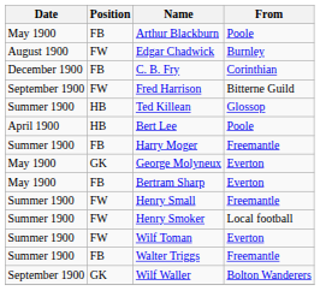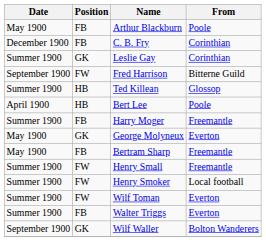 <table class="wikitable">
 <tr>
 <th>Date</th>
 <th>Position</th>
 <th>Name</th>
 <th>From</th>
 </tr>
 <tr>
 <td>May 1900</td>
 <td>FB</td>
 <td><a href='#'>Arthur Blackburn</a></td>
 <td><a href='#'>Poole</a></td>
 </tr>
 <tr>
-<td>August 1900</td>
-<td>FW</td>
-<td><a href='#'>Edgar Chadwick</a></td>
-<td><a href='#'>Burnley</a></td>
-</tr>
-<tr>
 <td>December 1900</td>
 <td>FB</td>
 <td><a href='#'>C. B. Fry</a></td>
+<td><a href='#'>Corinthian</a></td>
+</tr>
+<tr>
+<td>Summer 1900</td>
+<td>GK</td>
+<td><a href='#'>Leslie Gay</a></td>
 <td><a href='#'>Corinthian</a></td>
 </tr>
 <tr>
 <td>September 1900</td>
 <td>FW</td>
 <td><a href='#'>Fred Harrison</a></td>
 <td>Bitterne Guild</td>
 </tr>
 <tr>
 <td>Summer 1900</td>
 <td>HB</td>
 <td><a href='#'>Ted Killean</a></td>
 <td><a href='#'>Glossop</a></td>
 </tr>
 <tr>
 <td>April 1900</td>
 <td>HB</td>
 <td><a href='#'>Bert Lee</a></td>
 <td><a href='#'>Poole</a></td>
 </tr>
 <tr>
 <td>Summer 1900</td>
 <td>FB</td>
 <td><a href='#'>Harry Moger</a></td>
 <td><a href='#'>Freemantle</a></td>
 </tr>
 <tr>
 <td>May 1900</td>
 <td>GK</td>
 <td><a href='#'>George Molyneux</a></td>
 <td><a href='#'>Everton</a></td>
 </tr>
 <tr>
 <td>May 1900</td>
 <td>FB</td>
 <td><a href='#'>Bertram Sharp</a></td>
-<td><a href='#'>Everton</a></td>
+<td><a href='#'>Freemantle</a></td>
 </tr>
 <tr>
 <td>Summer 1900</td>
 <td>FW</td>
 <td><a href='#'>Henry Small</a></td>
 <td><a href='#'>Freemantle</a></td>
 </tr>
 <tr>
 <td>Summer 1900</td>
 <td>FW</td>
 <td><a href='#'>Henry Smoker</a></td>
 <td>Local football</td>
 </tr>
 <tr>
 <td>Summer 1900</td>
 <td>FW</td>
 <td><a href='#'>Wilf Toman</a></td>
 <td><a href='#'>Everton</a></td>
 </tr>
 <tr>
 <td>Summer 1900</td>
 <td>FB</td>
 <td><a href='#'>Walter Triggs</a></td>
-<td><a href='#'>Freemantle</a></td>
+<td><a href='#'>Everton</a></td>
 </tr>
 <tr>
 <td>September 1900</td>
 <td>GK</td>
 <td><a href='#'>Wilf Waller</a></td>
 <td><a href='#'>Bolton Wanderers</a></td>
 </tr>
 <tr>
 </tr>
 </table>
